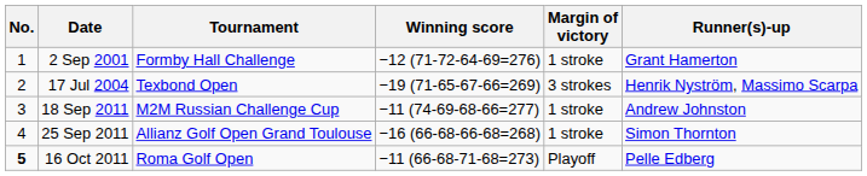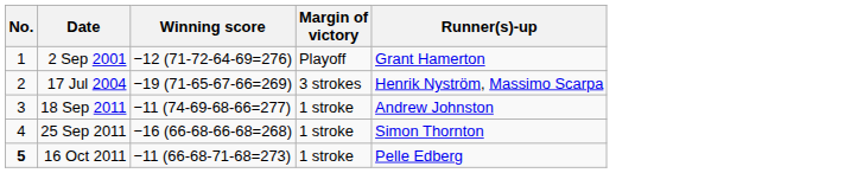 <table class="wikitable" style="font-size:95%;">
 <tr>
 <th>No.</th>
 <th>Date</th>
-<th>Tournament</th>
 <th>Winning score</th>
 <th>Margin of<br>victory</th>
 <th>Runner(s)-up</th>
 </tr>
 <tr>
 <td align=center>1</td>
 <td align=right>2 Sep <a href='#'>2001</a></td>
-<td><a href='#'>Formby Hall Challenge</a></td>
 <td>−12 (71-72-64-69=276)</td>
-<td>1 stroke</td>
+<td>Playoff</td>
 <td> <a href='#'>Grant Hamerton</a></td>
 </tr>
 <tr>
 <td align=center>2</td>
 <td align=right>17 Jul <a href='#'>2004</a></td>
-<td><a href='#'>Texbond Open</a></td>
 <td>−19 (71-65-67-66=269)</td>
 <td>3 strokes</td>
 <td> <a href='#'>Henrik Nyström</a>,  <a href='#'>Massimo Scarpa</a></td>
 </tr>
 <tr>
 <td align=center>3</td>
 <td align=right>18 Sep <a href='#'>2011</a></td>
-<td><a href='#'>M2M Russian Challenge Cup</a></td>
 <td>−11 (74-69-68-66=277)</td>
 <td>1 stroke</td>
 <td> <a href='#'>Andrew Johnston</a></td>
 </tr>
 <tr>
 <td align=center>4</td>
 <td align=right>25 Sep 2011</td>
-<td><a href='#'>Allianz Golf Open Grand Toulouse</a></td>
 <td>−16 (66-68-66-68=268)</td>
 <td>1 stroke</td>
 <td> <a href='#'>Simon Thornton</a></td>
 </tr>
 <tr>
 <td align=center><strong>5</strong></td>
 <td align=right>16 Oct 2011</td>
-<td><a href='#'>Roma Golf Open</a></td>
 <td>−11 (66-68-71-68=273)</td>
-<td>Playoff</td>
+<td>1 stroke</td>
 <td> <a href='#'>Pelle Edberg</a></td>
 </tr>
 </table>
